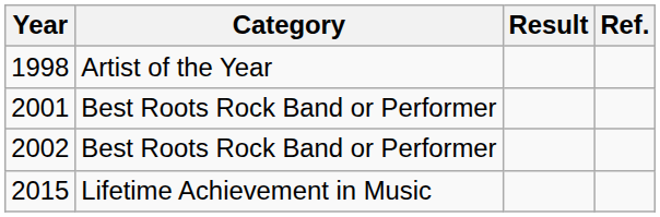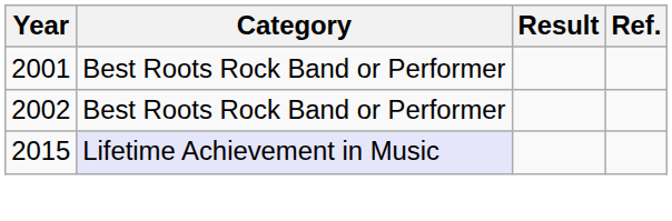 <table class="wikitable">
 <tr>
 <th>Year</th>
 <th>Category</th>
 <th>Result</th>
 <th>Ref.</th>
-</tr>
-<tr>
-<td>1998</td>
-<td>Artist of the Year</td>
-<td></td>
-<td></td>
 </tr>
 <tr>
 <td>2001</td>
 <td>Best Roots Rock Band or Performer</td>
 <td></td>
 <td></td>
 </tr>
 <tr>
 <td>2002</td>
 <td>Best Roots Rock Band or Performer</td>
 <td></td>
 <td></td>
 </tr>
 <tr>
 <td>2015</td>
-<td>Lifetime Achievement in Music</td>
+<td style="background: lavender;">Lifetime Achievement in Music</td>
 <td></td>
 <td></td>
 </tr>
 </table>
